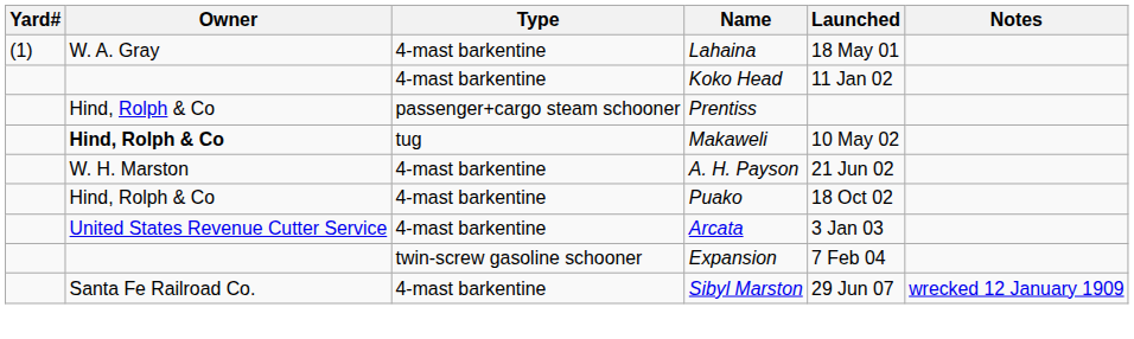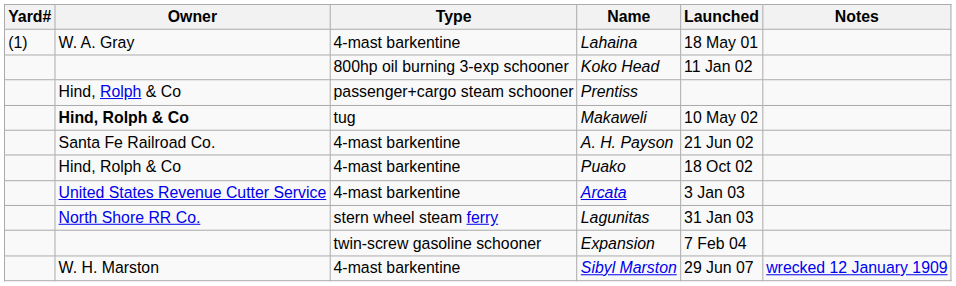 <table class=wikitable>
 <tr>
 <th>Yard#</th>
 <th>Owner</th>
 <th>Type</th>
 <th>Name</th>
 <th>Launched</th>
 <th>Notes</th>
 </tr>
 <tr>
 <td>(1)</td>
 <td>W. A. Gray</td>
 <td>4-mast barkentine</td>
 <td><em>Lahaina</em></td>
 <td>18 May 01</td>
 <td></td>
 </tr>
 <tr>
 <td></td>
 <td></td>
-<td>4-mast barkentine</td>
+<td>800hp oil burning 3-exp schooner</td>
 <td><em>Koko Head</em></td>
 <td>11 Jan 02</td>
 <td></td>
 </tr>
 <tr>
 <td></td>
 <td>Hind, <a href='#'>Rolph</a> & Co</td>
 <td>passenger+cargo steam schooner</td>
 <td><em>Prentiss</em></td>
 <td></td>
 <td></td>
 </tr>
 <tr>
 <td></td>
 <td><strong>Hind, Rolph & Co</strong></td>
 <td>tug</td>
 <td><em>Makaweli</em></td>
 <td>10 May 02</td>
 <td></td>
 </tr>
 <tr>
 <td></td>
-<td>W. H. Marston</td>
+<td>Santa Fe Railroad Co.</td>
 <td>4-mast barkentine</td>
 <td><em>A. H. Payson</em></td>
 <td>21 Jun 02</td>
 <td></td>
 </tr>
 <tr>
 <td></td>
 <td>Hind, Rolph & Co</td>
 <td>4-mast barkentine</td>
 <td><em>Puako</em></td>
 <td>18 Oct 02</td>
 <td></td>
 </tr>
 <tr>
 <td></td>
 <td><a href='#'>United States Revenue Cutter Service</a></td>
 <td>4-mast barkentine</td>
 <td><em><a href='#'>Arcata</a></em></td>
 <td>3 Jan 03</td>
 <td></td>
 </tr>
 <tr>
 <td></td>
+<td><a href='#'>North Shore RR Co.</a></td>
+<td>stern wheel steam <a href='#'>ferry</a></td>
+<td><em>Lagunitas</em></td>
+<td>31 Jan 03</td>
+<td></td>
+</tr>
+<tr>
+<td></td>
 <td></td>
 <td>twin-screw gasoline schooner</td>
 <td><em>Expansion</em></td>
 <td>7 Feb 04</td>
 <td></td>
 </tr>
 <tr>
 <td></td>
-<td>Santa Fe Railroad Co.</td>
+<td>W. H. Marston</td>
 <td>4-mast barkentine</td>
 <td><em><a href='#'>Sibyl Marston</a></em></td>
 <td>29 Jun 07</td>
 <td> <a href='#'>wrecked 12 January 1909</a></td>
 </tr>
 </table>
